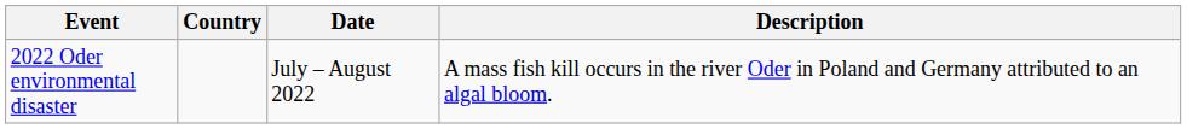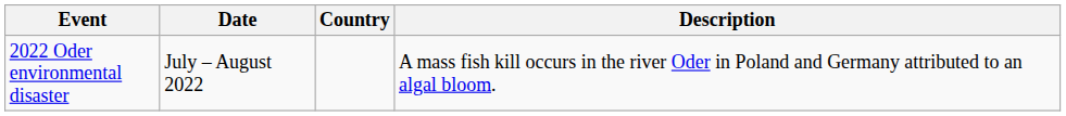 <table class="wikitable mw-collapsible sortable">
 <tr>
 <th style="width:120px;">Event</th>
+<th style="width:120px;">Date</th>
 <th>Country</th>
-<th style="width:120px;">Date</th>
 <th>Description</th>
 </tr>
 <tr>
 <td><a href='#'>2022 Oder environmental disaster</a></td>
+<td>July – August 2022</td>
 <td><br></td>
-<td>July – August 2022</td>
 <td>A mass fish kill occurs in the river <a href='#'>Oder</a> in Poland and Germany attributed to an <a href='#'>algal bloom</a>.</td>
 </tr>
 </table>
